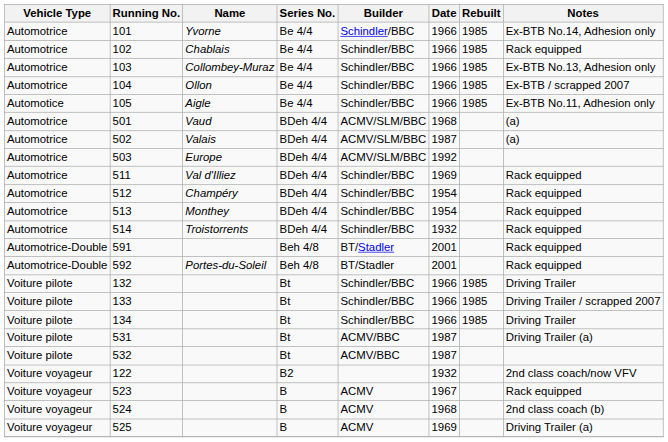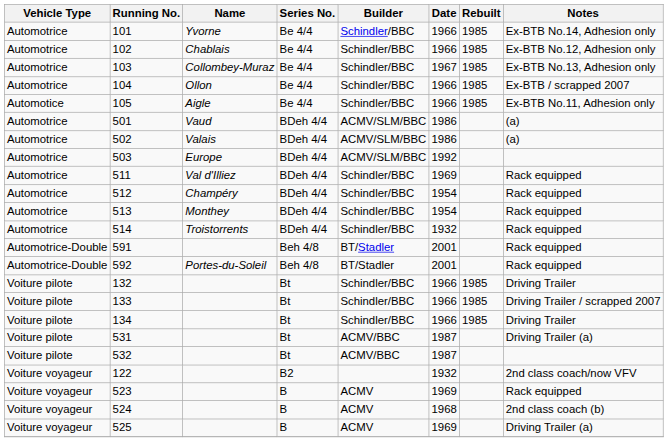 <table class="wikitable">
 <tr>
 <th>Vehicle Type</th>
 <th>Running No.</th>
 <th>Name</th>
 <th>Series No.</th>
 <th>Builder</th>
 <th>Date</th>
 <th>Rebuilt</th>
 <th>Notes</th>
 </tr>
 <tr>
 <td>Automotrice</td>
 <td>101</td>
 <td><em>Yvorne</em></td>
 <td>Be 4/4</td>
 <td><a href='#'>Schindler</a>/BBC</td>
 <td>1966</td>
 <td>1985</td>
 <td>Ex-BTB No.14, Adhesion only</td>
 </tr>
 <tr>
 <td>Automotrice</td>
 <td>102</td>
 <td><em>Chablais</em></td>
 <td>Be 4/4</td>
 <td>Schindler/BBC</td>
 <td>1966</td>
 <td>1985</td>
-<td>Rack equipped</td>
+<td>Ex-BTB No.12, Adhesion only</td>
 </tr>
 <tr>
 <td>Automotrice</td>
 <td>103</td>
 <td><em>Collombey-Muraz</em></td>
 <td>Be 4/4</td>
 <td>Schindler/BBC</td>
-<td>1966</td>
+<td>1967</td>
 <td>1985</td>
 <td>Ex-BTB No.13, Adhesion only</td>
 </tr>
 <tr>
 <td>Automotrice</td>
 <td>104</td>
 <td><em>Ollon</em></td>
 <td>Be 4/4</td>
 <td>Schindler/BBC</td>
 <td>1966</td>
 <td>1985</td>
 <td>Ex-BTB / scrapped 2007</td>
 </tr>
 <tr>
 <td>Automotice</td>
 <td>105</td>
 <td><em>Aigle</em></td>
 <td>Be 4/4</td>
 <td>Schindler/BBC</td>
 <td>1966</td>
 <td>1985</td>
 <td>Ex-BTB No.11, Adhesion only</td>
 </tr>
 <tr>
 <td>Automotrice</td>
 <td>501</td>
 <td><em>Vaud</em></td>
 <td>BDeh 4/4</td>
 <td>ACMV/SLM/BBC</td>
-<td>1968</td>
+<td>1986</td>
 <td></td>
 <td>(a)</td>
 </tr>
 <tr>
 <td>Automotrice</td>
 <td>502</td>
 <td><em>Valais</em></td>
 <td>BDeh 4/4</td>
 <td>ACMV/SLM/BBC</td>
-<td>1987</td>
+<td>1986</td>
 <td></td>
 <td>(a)</td>
 </tr>
 <tr>
 <td>Automotrice</td>
 <td>503</td>
 <td><em>Europe</em></td>
 <td>BDeh 4/4</td>
 <td>ACMV/SLM/BBC</td>
 <td>1992</td>
 <td></td>
 <td></td>
 </tr>
 <tr>
 <td>Automotrice</td>
 <td>511</td>
 <td><em>Val d'Illiez</em></td>
 <td>BDeh 4/4</td>
 <td>Schindler/BBC</td>
 <td>1969</td>
 <td></td>
 <td>Rack equipped</td>
 </tr>
 <tr>
 <td>Automotrice</td>
 <td>512</td>
 <td><em>Champéry</em></td>
 <td>BDeh 4/4</td>
 <td>Schindler/BBC</td>
 <td>1954</td>
 <td></td>
 <td>Rack equipped</td>
 </tr>
 <tr>
 <td>Automotrice</td>
 <td>513</td>
 <td><em>Monthey</em></td>
 <td>BDeh 4/4</td>
 <td>Schindler/BBC</td>
 <td>1954</td>
 <td></td>
 <td>Rack equipped</td>
 </tr>
 <tr>
 <td>Automotrice</td>
 <td>514</td>
 <td><em>Troistorrents</em></td>
 <td>BDeh 4/4</td>
 <td>Schindler/BBC</td>
 <td>1932</td>
 <td></td>
 <td>Rack equipped</td>
 </tr>
 <tr>
 <td>Automotrice-Double</td>
 <td>591</td>
 <td></td>
 <td>Beh 4/8</td>
 <td>BT/<a href='#'>Stadler</a></td>
 <td>2001</td>
 <td></td>
 <td>Rack equipped</td>
 </tr>
 <tr>
 <td>Automotrice-Double</td>
 <td>592</td>
 <td><em>Portes-du-Soleil</em></td>
 <td>Beh 4/8</td>
 <td>BT/Stadler</td>
 <td>2001</td>
 <td></td>
 <td>Rack equipped</td>
 </tr>
 <tr>
 <td>Voiture pilote</td>
 <td>132</td>
 <td></td>
 <td>Bt</td>
 <td>Schindler/BBC</td>
 <td>1966</td>
 <td>1985</td>
 <td>Driving Trailer</td>
 </tr>
 <tr>
 <td>Voiture pilote</td>
 <td>133</td>
 <td></td>
 <td>Bt</td>
 <td>Schindler/BBC</td>
 <td>1966</td>
 <td>1985</td>
 <td>Driving Trailer / scrapped 2007</td>
 </tr>
 <tr>
 <td>Voiture pilote</td>
 <td>134</td>
 <td></td>
 <td>Bt</td>
 <td>Schindler/BBC</td>
 <td>1966</td>
 <td>1985</td>
 <td>Driving Trailer</td>
 </tr>
 <tr>
 <td>Voiture pilote</td>
 <td>531</td>
 <td></td>
 <td>Bt</td>
 <td>ACMV/BBC</td>
 <td>1987</td>
 <td></td>
 <td>Driving Trailer (a)</td>
 </tr>
 <tr>
 <td>Voiture pilote</td>
 <td>532</td>
 <td></td>
 <td>Bt</td>
 <td>ACMV/BBC</td>
 <td>1987</td>
 <td></td>
 <td></td>
 </tr>
 <tr>
 <td>Voiture voyageur</td>
 <td>122</td>
 <td></td>
 <td>B2</td>
 <td></td>
 <td>1932</td>
 <td></td>
 <td>2nd class coach/now VFV</td>
 </tr>
 <tr>
 <td>Voiture voyageur</td>
 <td>523</td>
 <td></td>
 <td>B</td>
 <td>ACMV</td>
-<td>1967</td>
+<td>1969</td>
 <td></td>
 <td>Rack equipped</td>
 </tr>
 <tr>
 <td>Voiture voyageur</td>
 <td>524</td>
 <td></td>
 <td>B</td>
 <td>ACMV</td>
 <td>1968</td>
 <td></td>
 <td>2nd class coach (b)</td>
 </tr>
 <tr>
 <td>Voiture voyageur</td>
 <td>525</td>
 <td></td>
 <td>B</td>
 <td>ACMV</td>
 <td>1969</td>
 <td></td>
 <td>Driving Trailer (a)</td>
 </tr>
 <tr>
 </tr>
 </table>
